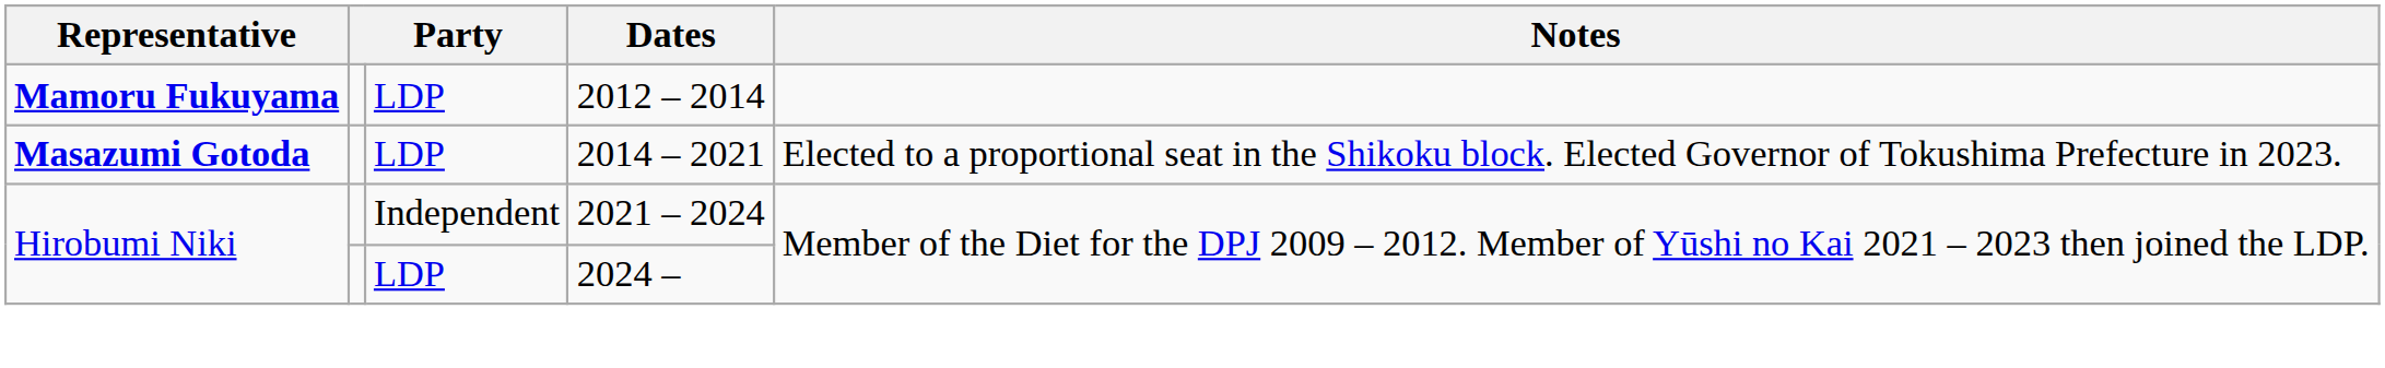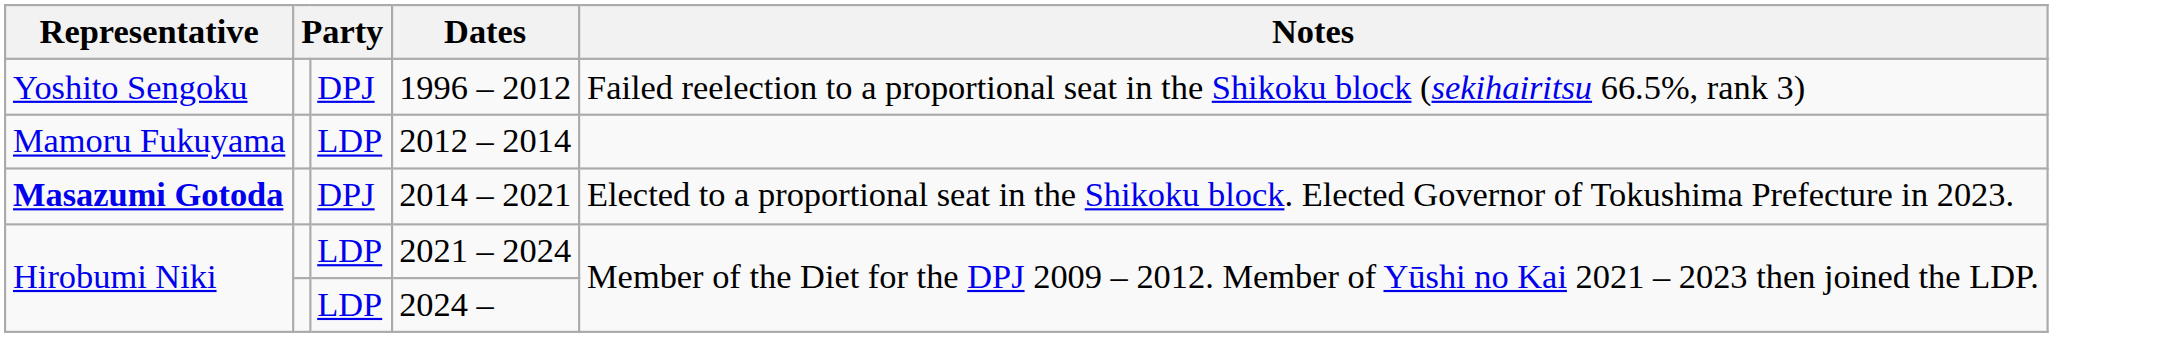 <table class=wikitable>
 <tr valign=bottom>
 <th>Representative</th>
 <th colspan="2">Party</th>
 <th>Dates</th>
 <th>Notes</th>
 </tr>
 <tr>
-<td><strong><a href='#'>Mamoru Fukuyama</a></strong></td>
+<td><a href='#'>Yoshito Sengoku</a></td>
+<td bgcolor=></td>
+<td><a href='#'>DPJ</a></td>
+<td>1996 – 2012</td>
+<td>Failed reelection to a proportional seat in the <a href='#'>Shikoku block</a> (<em><a href='#'>sekihairitsu</a></em> 66.5%, rank 3)</td>
+</tr>
+<tr>
+<td><a href='#'>Mamoru Fukuyama</a></td>
 <td bgcolor=></td>
 <td><a href='#'>LDP</a></td>
 <td>2012 – 2014</td>
 </tr>
 <tr>
 <td><strong><a href='#'>Masazumi Gotoda</a></strong></td>
 <td bgcolor=></td>
-<td><a href='#'>LDP</a></td>
+<td><a href='#'>DPJ</a></td>
 <td>2014 – 2021</td>
 <td>Elected to a proportional seat in the <a href='#'>Shikoku block</a>. Elected Governor of Tokushima Prefecture in 2023.</td>
 </tr>
 <tr>
 <td rowspan="2"><a href='#'>Hirobumi Niki</a></td>
 <td bgcolor=></td>
-<td>Independent</td>
+<td><a href='#'>LDP</a></td>
 <td>2021 – 2024</td>
 <td rowspan="2">Member of the Diet for the <a href='#'>DPJ</a> 2009 – 2012. Member of <a href='#'>Yūshi no Kai</a> 2021 – 2023 then joined the LDP.</td>
 </tr>
 <tr>
 <td bgcolor=></td>
 <td><a href='#'>LDP</a></td>
 <td>2024 –</td>
 </tr>
 </table>
